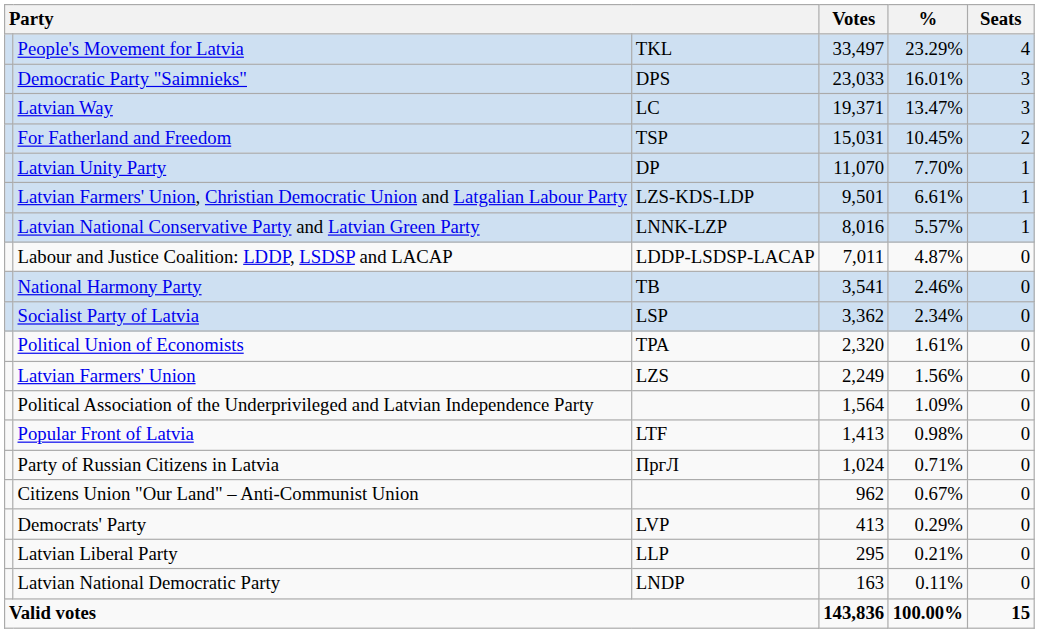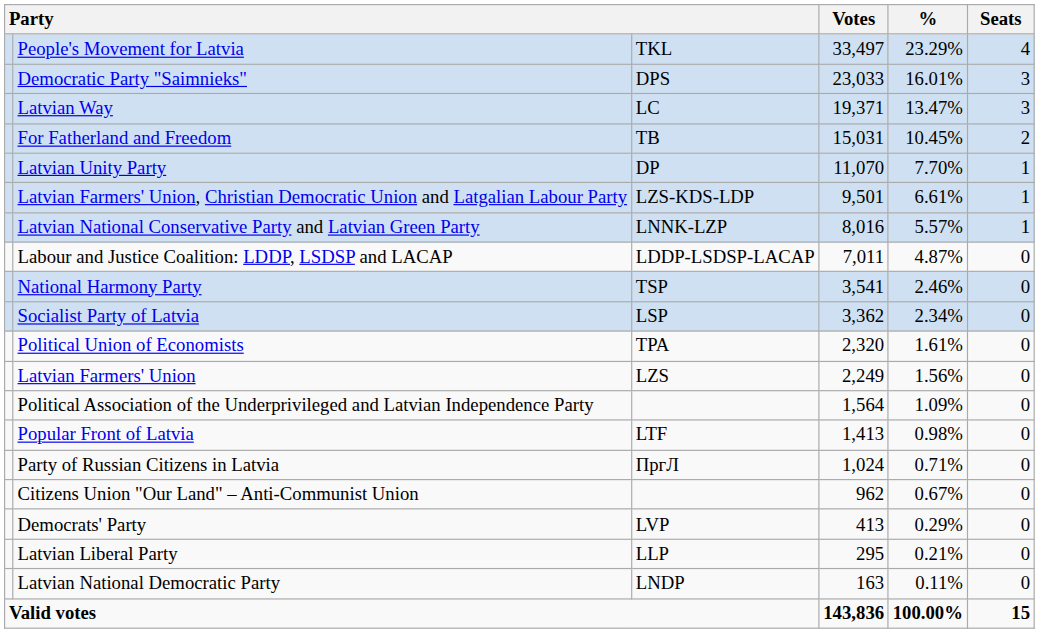 <table class="wikitable" border="1" style="text-align:right;">
 <tr>
 <th style="text-align:left;" colspan=3>Party</th>
 <th align=center width="50">Votes</th>
 <th align=center width="50">%</th>
 <th align=center width="50">Seats</th>
 </tr>
 <tr style="background:#CEE0F2;">
 <td></td>
 <td align=left><a href='#'>People's Movement for Latvia</a></td>
 <td align=left>TKL</td>
 <td>33,497</td>
 <td>23.29%</td>
 <td>4</td>
 </tr>
 <tr style="background:#CEE0F2;">
 <td></td>
 <td align=left><a href='#'>Democratic Party "Saimnieks"</a></td>
 <td align=left>DPS</td>
 <td>23,033</td>
 <td>16.01%</td>
 <td>3</td>
 </tr>
 <tr style="background:#CEE0F2;">
 <td></td>
 <td align=left><a href='#'>Latvian Way</a></td>
 <td align=left>LC</td>
 <td>19,371</td>
 <td>13.47%</td>
 <td>3</td>
 </tr>
 <tr style="background:#CEE0F2;">
 <td></td>
 <td align=left><a href='#'>For Fatherland and Freedom</a></td>
-<td align=left>TSP</td>
+<td align=left>TB</td>
 <td>15,031</td>
 <td>10.45%</td>
 <td>2</td>
 </tr>
 <tr style="background:#CEE0F2;">
 <td></td>
 <td align=left><a href='#'>Latvian Unity Party</a></td>
 <td align=left>DP</td>
 <td>11,070</td>
 <td>7.70%</td>
 <td>1</td>
 </tr>
 <tr style="background:#CEE0F2;">
 <td></td>
 <td align=left><a href='#'>Latvian Farmers' Union</a>, <a href='#'>Christian Democratic Union</a> and <a href='#'>Latgalian Labour Party</a></td>
 <td align=left>LZS-KDS-LDP</td>
 <td>9,501</td>
 <td>6.61%</td>
 <td>1</td>
 </tr>
 <tr style="background:#CEE0F2;">
 <td></td>
 <td align=left><a href='#'>Latvian National Conservative Party</a> and <a href='#'>Latvian Green Party</a></td>
 <td align=left>LNNK-LZP</td>
 <td>8,016</td>
 <td>5.57%</td>
 <td>1</td>
 </tr>
 <tr>
 <td></td>
 <td align=left>Labour and Justice Coalition: <a href='#'>LDDP</a>, <a href='#'>LSDSP</a> and LACAP</td>
 <td align=left>LDDP-LSDSP-LACAP</td>
 <td>7,011</td>
 <td>4.87%</td>
 <td>0</td>
 </tr>
 <tr style="background:#CEE0F2;">
 <td></td>
 <td align=left><a href='#'>National Harmony Party</a></td>
-<td align=left>TB</td>
+<td align=left>TSP</td>
 <td>3,541</td>
 <td>2.46%</td>
 <td>0</td>
 </tr>
 <tr style="background:#CEE0F2;">
 <td></td>
 <td align=left><a href='#'>Socialist Party of Latvia</a></td>
 <td align=left>LSP</td>
 <td>3,362</td>
 <td>2.34%</td>
 <td>0</td>
 </tr>
 <tr>
 <td></td>
 <td align=left><a href='#'>Political Union of Economists</a></td>
 <td align=left>TPA</td>
 <td>2,320</td>
 <td>1.61%</td>
 <td>0</td>
 </tr>
 <tr>
 <td></td>
 <td align=left><a href='#'>Latvian Farmers' Union</a></td>
 <td align=left>LZS</td>
 <td>2,249</td>
 <td>1.56%</td>
 <td>0</td>
 </tr>
 <tr>
 <td></td>
 <td align=left>Political Association of the Underprivileged and Latvian Independence Party</td>
 <td align=left></td>
 <td>1,564</td>
 <td>1.09%</td>
 <td>0</td>
 </tr>
 <tr>
 <td></td>
 <td align=left><a href='#'>Popular Front of Latvia</a></td>
 <td align=left>LTF</td>
 <td>1,413</td>
 <td>0.98%</td>
 <td>0</td>
 </tr>
 <tr>
 <td></td>
 <td align=left>Party of Russian Citizens in Latvia</td>
 <td align=left>ПргЛ</td>
 <td>1,024</td>
 <td>0.71%</td>
 <td>0</td>
 </tr>
 <tr>
 <td></td>
 <td align=left>Citizens Union "Our Land" – Anti-Communist Union</td>
 <td align=left></td>
 <td>962</td>
 <td>0.67%</td>
 <td>0</td>
 </tr>
 <tr>
 <td></td>
 <td align=left>Democrats' Party</td>
 <td align=left>LVP</td>
 <td>413</td>
 <td>0.29%</td>
 <td>0</td>
 </tr>
 <tr>
 <td></td>
 <td align=left>Latvian Liberal Party</td>
 <td align=left>LLP</td>
 <td>295</td>
 <td>0.21%</td>
 <td>0</td>
 </tr>
 <tr>
 <td></td>
 <td align=left>Latvian National Democratic Party</td>
 <td align=left>LNDP</td>
 <td>163</td>
 <td>0.11%</td>
 <td>0</td>
 </tr>
 <tr style="font-weight:bold">
 <td align=left colspan=3>Valid votes</td>
 <td>143,836</td>
 <td>100.00%</td>
 <td>15</td>
 </tr>
 </table>
